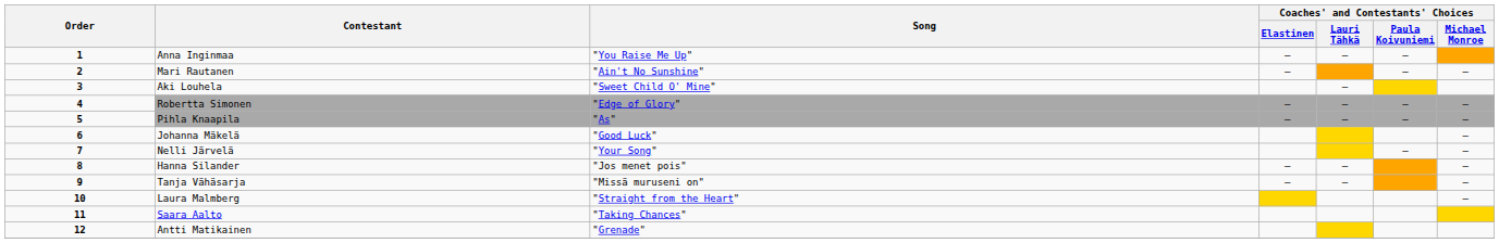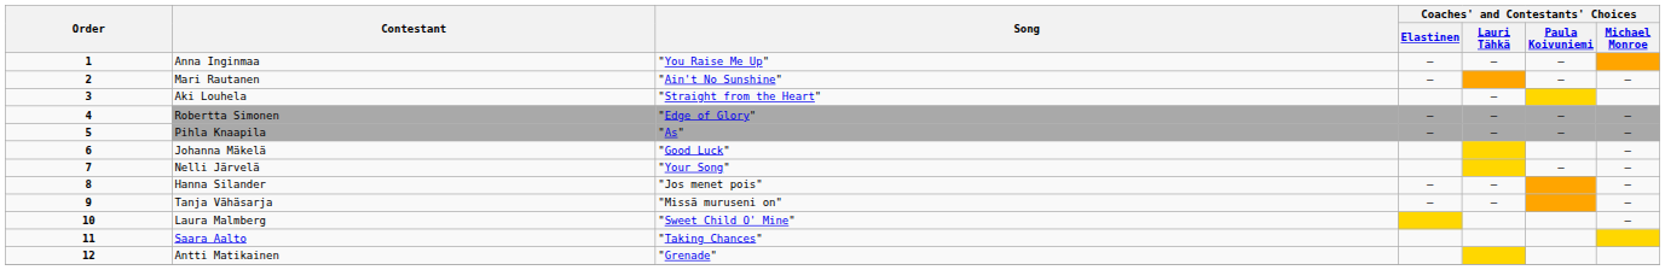 <table class="wikitable" style="width:100%;">
 <tr>
 <th rowspan=2>Order</th>
 <th rowspan=2>Contestant</th>
 <th rowspan=2>Song</th>
 <th colspan=4>Coaches' and Contestants' Choices</th>
 </tr>
 <tr>
 <th width="70"><a href='#'>Elastinen</a></th>
 <th width="70"><a href='#'>Lauri Tähkä</a></th>
 <th width="70"><a href='#'>Paula Koivuniemi</a></th>
 <th width="70"><a href='#'>Michael Monroe</a></th>
 </tr>
 <tr>
 <td align="center"><strong>1</strong></td>
 <td>Anna Inginmaa</td>
 <td>"<a href='#'>You Raise Me Up</a>"</td>
 <td align="center">—</td>
 <td align="center">—</td>
 <td align="center">—</td>
 <td style="background:orange;text-align:center;"></td>
 </tr>
 <tr>
 <td align="center"><strong>2</strong></td>
 <td>Mari Rautanen</td>
 <td>"<a href='#'>Ain't No Sunshine</a>"</td>
 <td align="center">—</td>
 <td style="background:orange;text-align:center;"></td>
 <td align="center">—</td>
 <td align="center">—</td>
 </tr>
 <tr>
 <td align="center"><strong>3</strong></td>
 <td>Aki Louhela</td>
-<td>"<a href='#'>Sweet Child O' Mine</a>"</td>
+<td>"<a href='#'>Straight from the Heart</a>"</td>
 <td style=";text-align:center;"></td>
 <td align="center">—</td>
 <td style="background:gold;text-align:center;"></td>
 <td style=";text-align:center;"></td>
 </tr>
 <tr>
 <td align="center"><strong>4</strong></td>
 <td style="background:darkgrey;text-align:left;">Robertta Simonen</td>
 <td style="background:darkgrey;text-align:left;">"<a href='#'>Edge of Glory</a>"</td>
 <td style="background:darkgrey;text-align:center;">—</td>
 <td style="background:darkgrey;text-align:center;">—</td>
 <td style="background:darkgrey;text-align:center;">—</td>
 <td style="background:darkgrey;text-align:center;">—</td>
 </tr>
 <tr>
 <td align="center"><strong>5</strong></td>
 <td style="background:darkgrey;text-align:left;">Pihla Knaapila</td>
 <td style="background:darkgrey;text-align:left;">"<a href='#'>As</a>"</td>
 <td style="background:darkgrey;text-align:center;">—</td>
 <td style="background:darkgrey;text-align:center;">—</td>
 <td style="background:darkgrey;text-align:center;">—</td>
 <td style="background:darkgrey;text-align:center;">—</td>
 </tr>
 <tr>
 <td align="center"><strong>6</strong></td>
 <td>Johanna Mäkelä</td>
 <td>"<a href='#'>Good Luck</a>"</td>
 <td style=";text-align:center;"></td>
 <td style="background:gold;text-align:center;"></td>
 <td style=";text-align:center;"></td>
 <td align="center">—</td>
 </tr>
 <tr>
 <td align="center"><strong>7</strong></td>
 <td>Nelli Järvelä</td>
 <td>"<a href='#'>Your Song</a>"</td>
 <td style=";text-align:center;"></td>
 <td style="background:gold;text-align:center;"></td>
 <td align="center">—</td>
 <td align="center">—</td>
 </tr>
 <tr>
 <td align="center"><strong>8</strong></td>
 <td>Hanna Silander</td>
 <td>"Jos menet pois"</td>
 <td align="center">—</td>
 <td align="center">—</td>
 <td style="background:orange;text-align:center;"></td>
 <td align="center">—</td>
 </tr>
 <tr>
 <td align="center"><strong>9</strong></td>
 <td>Tanja Vähäsarja</td>
 <td>"Missä muruseni on"</td>
 <td align="center">—</td>
 <td align="center">—</td>
 <td style="background:orange;text-align:center;"></td>
 <td align="center">—</td>
 </tr>
 <tr>
 <td align="center"><strong>10</strong></td>
 <td>Laura Malmberg</td>
-<td>"<a href='#'>Straight from the Heart</a>"</td>
+<td>"<a href='#'>Sweet Child O' Mine</a>"</td>
 <td style="background:gold;text-align:center;"></td>
 <td style=";text-align:center;"></td>
 <td style=";text-align:center;"></td>
 <td align="center">—</td>
 </tr>
 <tr>
 <td align="center"><strong>11</strong></td>
 <td><a href='#'>Saara Aalto</a></td>
 <td>"<a href='#'>Taking Chances</a>"</td>
 <td style=";text-align:center;"></td>
 <td style=";text-align:center;"></td>
 <td style=";text-align:center;"></td>
 <td style="background:gold;text-align:center;"></td>
 </tr>
 <tr>
 <td align="center"><strong>12</strong></td>
 <td>Antti Matikainen</td>
 <td>"<a href='#'>Grenade</a>"</td>
 <td style=";text-align:center;"></td>
 <td style="background:gold;text-align:center;"></td>
 <td style=";text-align:center;"></td>
 <td style=";text-align:center;"></td>
 </tr>
 <tr>
 </tr>
 </table>
